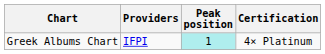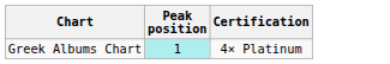 <table class="wikitable">
 <tr>
 <th align="left">Chart</th>
-<th align="left">Providers</th>
 <th align="left">Peak<br>position</th>
 <th align="left">Certification</th>
 </tr>
 <tr>
 <td align="left">Greek Albums Chart</td>
-<td align="left"><a href='#'>IFPI</a></td>
 <td align="center" style="background: paleturquoise;">1</td>
 <td align="center">4× Platinum</td>
 </tr>
 </table>
